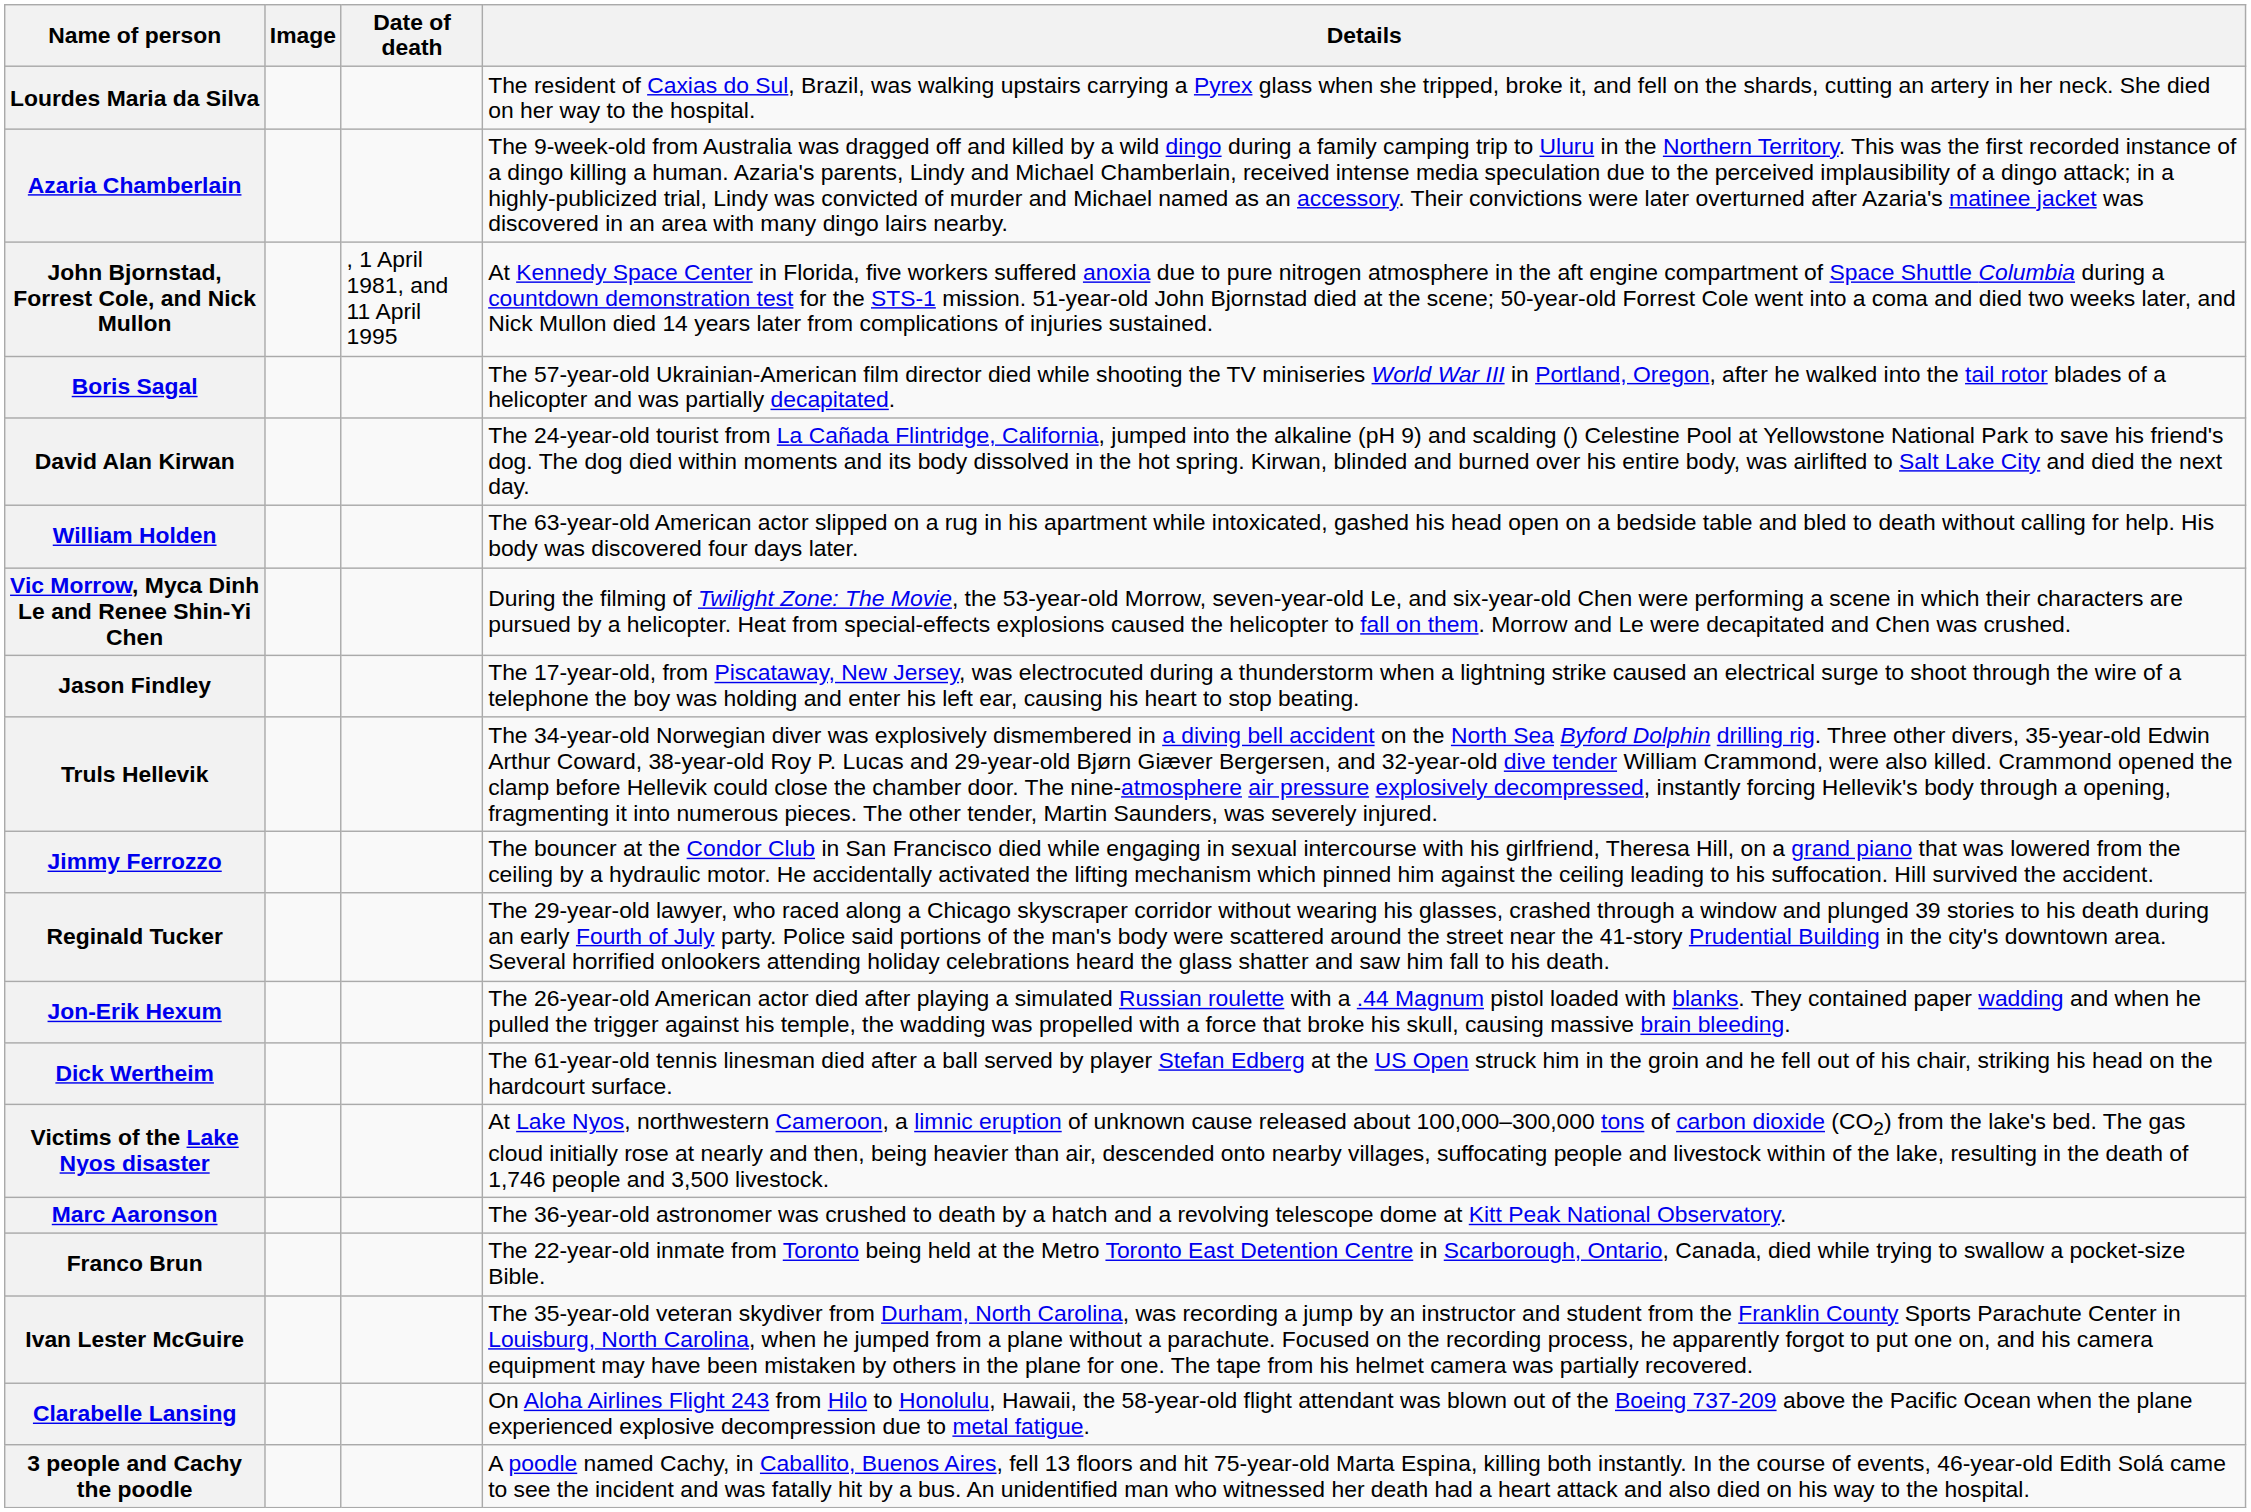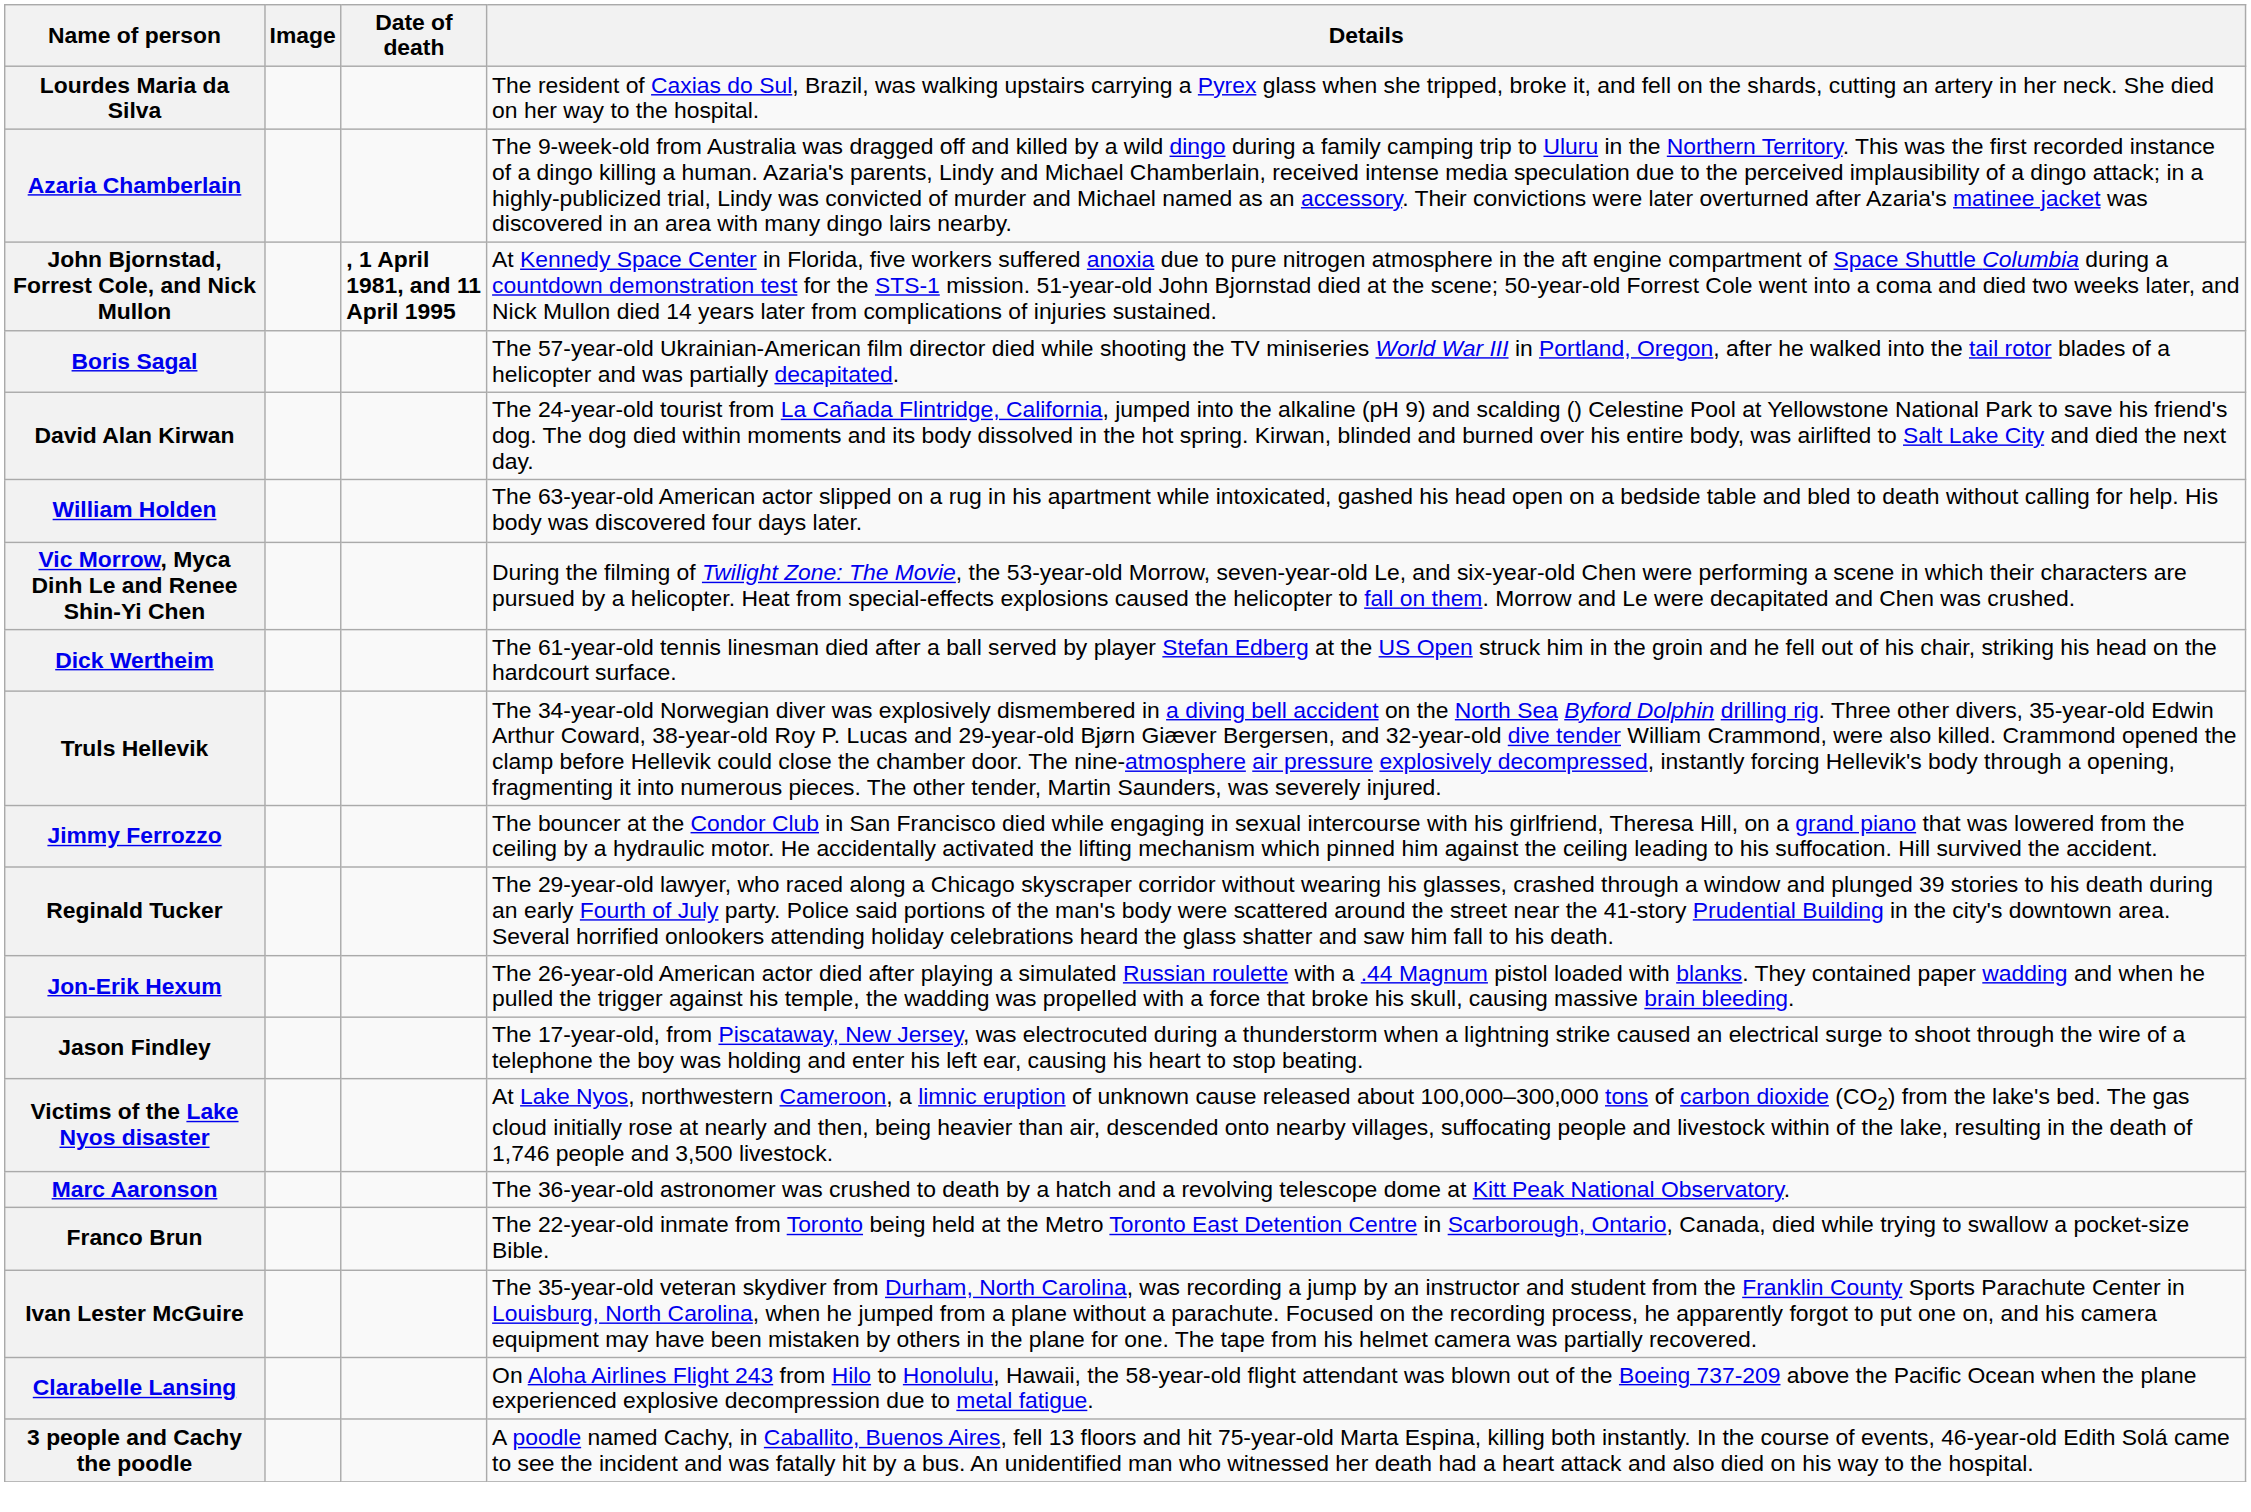 <table class="wikitable">
 <tr>
 <th scope="col">Name of person</th>
 <th scope="col">Image</th>
 <th scope="col">Date of death</th>
 <th scope="col">Details</th>
 </tr>
 <tr>
 <th>Lourdes Maria da Silva</th>
 <td></td>
 <td></td>
 <td>The resident of <a href='#'>Caxias do Sul</a>, Brazil, was walking upstairs carrying a <a href='#'>Pyrex</a> glass when she tripped, broke it, and fell on the shards, cutting an artery in her neck. She died on her way to the hospital.</td>
 </tr>
 <tr>
 <th><a href='#'>Azaria Chamberlain</a></th>
 <td></td>
 <td></td>
 <td>The 9-week-old from Australia was dragged off and killed by a wild <a href='#'>dingo</a> during a family camping trip to <a href='#'>Uluru</a> in the <a href='#'>Northern Territory</a>. This was the first recorded instance of a dingo killing a human. Azaria's parents, Lindy and Michael Chamberlain, received intense media speculation due to the perceived implausibility of a dingo attack; in a highly-publicized trial, Lindy was convicted of murder and Michael named as an <a href='#'>accessory</a>. Their convictions were later overturned after Azaria's <a href='#'>matinee jacket</a> was discovered in an area with many dingo lairs nearby.</td>
 </tr>
 <tr>
 <th>John Bjornstad, Forrest Cole, and Nick Mullon</th>
 <td></td>
-<td>, 1 April 1981, and 11 April 1995</td>
+<td><strong>, 1 April 1981, and 11 April 1995</strong></td>
 <td>At <a href='#'>Kennedy Space Center</a> in Florida, five workers suffered <a href='#'>anoxia</a> due to pure nitrogen atmosphere in the aft engine compartment of <a href='#'>Space Shuttle <em>Columbia</em></a> during a <a href='#'>countdown demonstration test</a> for the <a href='#'>STS-1</a> mission. 51-year-old John Bjornstad died at the scene; 50-year-old Forrest Cole went into a coma and died two weeks later, and Nick Mullon died 14 years later from complications of injuries sustained.</td>
 </tr>
 <tr>
 <th><a href='#'>Boris Sagal</a></th>
 <td></td>
 <td></td>
 <td>The 57-year-old Ukrainian-American film director died while shooting the TV miniseries <em><a href='#'>World War III</a></em> in <a href='#'>Portland, Oregon</a>, after he walked into the <a href='#'>tail rotor</a> blades of a helicopter and was partially <a href='#'>decapitated</a>.</td>
 </tr>
 <tr>
 <th>David Alan Kirwan</th>
 <td></td>
 <td></td>
 <td>The 24-year-old tourist from <a href='#'>La Cañada Flintridge, California</a>, jumped into the alkaline (pH 9) and scalding () Celestine Pool at Yellowstone National Park to save his friend's dog. The dog died within moments and its body dissolved in the hot spring. Kirwan, blinded and burned over his entire body, was airlifted to <a href='#'>Salt Lake City</a> and died the next day.</td>
 </tr>
 <tr>
 <th><a href='#'>William Holden</a></th>
 <td></td>
 <td></td>
 <td>The 63-year-old American actor slipped on a rug in his apartment while intoxicated, gashed his head open on a bedside table and bled to death without calling for help. His body was discovered four days later.</td>
 </tr>
 <tr>
 <th><a href='#'>Vic Morrow</a>, Myca Dinh Le and Renee Shin-Yi Chen</th>
 <td></td>
 <td></td>
 <td>During the filming of <em><a href='#'>Twilight Zone: The Movie</a></em>, the 53-year-old Morrow, seven-year-old Le, and six-year-old Chen were performing a scene in which their characters are pursued by a helicopter. Heat from special-effects explosions caused the helicopter to <a href='#'>fall on them</a>. Morrow and Le were decapitated and Chen was crushed.</td>
 </tr>
 <tr>
-<th>Jason Findley</th>
+<th><a href='#'>Dick Wertheim</a></th>
 <td></td>
 <td></td>
-<td>The 17-year-old, from <a href='#'>Piscataway, New Jersey</a>, was electrocuted during a thunderstorm when a lightning strike caused an electrical surge to shoot through the wire of a telephone the boy was holding and enter his left ear, causing his heart to stop beating.</td>
+<td>The 61-year-old tennis linesman died after a ball served by player <a href='#'>Stefan Edberg</a> at the <a href='#'>US Open</a> struck him in the groin and he fell out of his chair, striking his head on the hardcourt surface.</td>
 </tr>
 <tr>
 <th>Truls Hellevik</th>
 <td></td>
 <td></td>
 <td>The 34-year-old Norwegian diver was explosively dismembered in <a href='#'>a diving bell accident</a> on the <a href='#'>North Sea</a> <em><a href='#'>Byford Dolphin</a></em> <a href='#'>drilling rig</a>. Three other divers, 35-year-old Edwin Arthur Coward, 38-year-old Roy P. Lucas and 29-year-old Bjørn Giæver Bergersen, and 32-year-old <a href='#'>dive tender</a> William Crammond, were also killed. Crammond opened the clamp before Hellevik could close the chamber door. The nine-<a href='#'>atmosphere</a> <a href='#'>air pressure</a> <a href='#'>explosively decompressed</a>, instantly forcing Hellevik's body through a  opening, fragmenting it into numerous pieces. The other tender, Martin Saunders, was severely injured.</td>
 </tr>
 <tr>
 <th><a href='#'>Jimmy Ferrozzo</a></th>
 <td></td>
 <td></td>
 <td>The bouncer at the <a href='#'>Condor Club</a> in San Francisco died while engaging in sexual intercourse with his girlfriend, Theresa Hill, on a <a href='#'>grand piano</a> that was lowered from the ceiling by a hydraulic motor. He accidentally activated the lifting mechanism which pinned him against the ceiling leading to his suffocation. Hill survived the accident.</td>
 </tr>
 <tr>
 <th>Reginald Tucker</th>
 <td></td>
 <td></td>
 <td>The 29-year-old lawyer, who raced along a Chicago skyscraper corridor without wearing his glasses, crashed through a window and plunged 39 stories to his death during an early <a href='#'>Fourth of July</a> party. Police said portions of the man's body were scattered around the street near the 41-story <a href='#'>Prudential Building</a> in the city's downtown area. Several horrified onlookers attending holiday celebrations heard the glass shatter and saw him fall to his death.</td>
 </tr>
 <tr>
 <th><a href='#'>Jon-Erik Hexum</a></th>
 <td></td>
 <td></td>
 <td>The 26-year-old American actor died after playing a simulated <a href='#'>Russian roulette</a> with a <a href='#'>.44 Magnum</a> pistol loaded with <a href='#'>blanks</a>. They contained paper <a href='#'>wadding</a> and when he pulled the trigger against his temple, the wadding was propelled with a force that broke his skull, causing massive <a href='#'>brain bleeding</a>.</td>
 </tr>
 <tr>
-<th><a href='#'>Dick Wertheim</a></th>
+<th>Jason Findley</th>
 <td></td>
 <td></td>
-<td>The 61-year-old tennis linesman died after a ball served by player <a href='#'>Stefan Edberg</a> at the <a href='#'>US Open</a> struck him in the groin and he fell out of his chair, striking his head on the hardcourt surface.</td>
+<td>The 17-year-old, from <a href='#'>Piscataway, New Jersey</a>, was electrocuted during a thunderstorm when a lightning strike caused an electrical surge to shoot through the wire of a telephone the boy was holding and enter his left ear, causing his heart to stop beating.</td>
 </tr>
 <tr>
 <th>Victims of the <a href='#'>Lake Nyos disaster</a></th>
 <td></td>
 <td></td>
 <td>At <a href='#'>Lake Nyos</a>, northwestern <a href='#'>Cameroon</a>, a <a href='#'>limnic eruption</a> of unknown cause released about 100,000–300,000 <a href='#'>tons</a> of <a href='#'>carbon dioxide</a> (CO<sub>2</sub>) from the lake's bed. The gas cloud initially rose at nearly  and then, being heavier than air, descended onto nearby villages, suffocating people and livestock within  of the lake, resulting in the death of 1,746 people and 3,500 livestock.</td>
 </tr>
 <tr>
 <th><a href='#'>Marc Aaronson</a></th>
 <td></td>
 <td></td>
 <td>The 36-year-old astronomer was crushed to death by a hatch and a revolving telescope dome at <a href='#'>Kitt Peak National Observatory</a>.</td>
 </tr>
 <tr>
 <th>Franco Brun</th>
 <td></td>
 <td></td>
 <td>The 22-year-old inmate from <a href='#'>Toronto</a> being held at the Metro <a href='#'>Toronto East Detention Centre</a> in <a href='#'>Scarborough, Ontario</a>, Canada, died while trying to swallow a pocket-size Bible.</td>
 </tr>
 <tr>
 <th>Ivan Lester McGuire</th>
 <td></td>
 <td></td>
 <td>The 35-year-old veteran skydiver from <a href='#'>Durham, North Carolina</a>, was recording a jump by an instructor and student from the <a href='#'>Franklin County</a> Sports Parachute Center in <a href='#'>Louisburg, North Carolina</a>, when he jumped from a plane without a parachute. Focused on the recording process, he apparently forgot to put one on, and his camera equipment may have been mistaken by others in the plane for one. The tape from his helmet camera was partially recovered.</td>
 </tr>
 <tr>
 <th><a href='#'>Clarabelle Lansing</a></th>
 <td></td>
 <td></td>
 <td>On <a href='#'>Aloha Airlines Flight 243</a> from <a href='#'>Hilo</a> to <a href='#'>Honolulu</a>, Hawaii, the 58-year-old flight attendant was blown out of the <a href='#'>Boeing 737-209</a>  above the Pacific Ocean when the plane experienced explosive decompression due to <a href='#'>metal fatigue</a>.</td>
 </tr>
 <tr>
 <th>3 people and Cachy the poodle</th>
 <td></td>
 <td></td>
 <td>A <a href='#'>poodle</a> named Cachy, in <a href='#'>Caballito, Buenos Aires</a>, fell 13 floors and hit 75-year-old Marta Espina, killing both instantly. In the course of events, 46-year-old Edith Solá came to see the incident and was fatally hit by a bus. An unidentified man who witnessed her death had a heart attack and also died on his way to the hospital.</td>
 </tr>
 </table>
